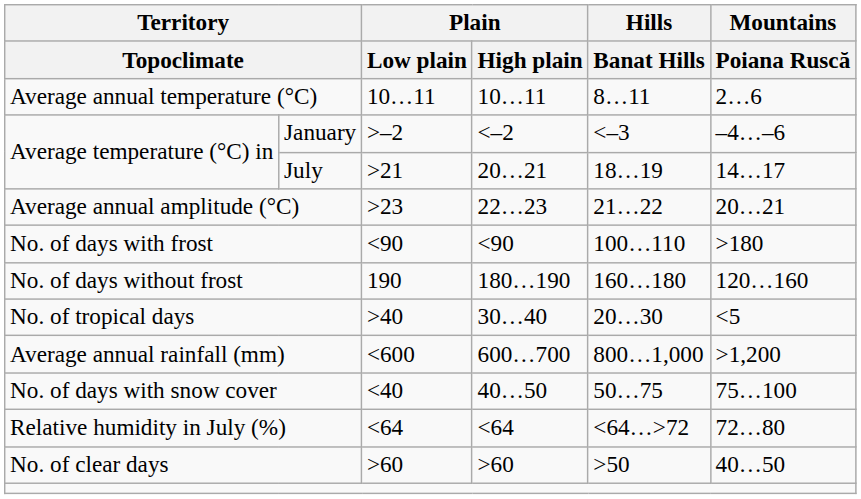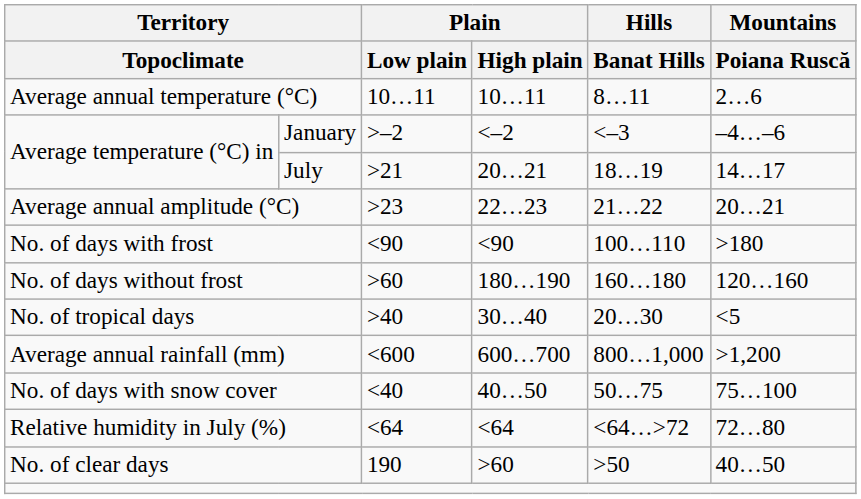 <table class="wikitable">
 <tr>
 <th colspan="2">Territory</th>
 <th colspan="2">Plain</th>
 <th>Hills</th>
 <th>Mountains</th>
 </tr>
 <tr>
 <th colspan="2">Topoclimate</th>
 <th>Low plain</th>
 <th>High plain</th>
 <th>Banat Hills</th>
 <th>Poiana Ruscă</th>
 </tr>
 <tr>
 <td colspan="2">Average annual temperature (°C)</td>
 <td>10…11</td>
 <td>10…11</td>
 <td>8…11</td>
 <td>2…6</td>
 </tr>
 <tr>
 <td rowspan="2">Average temperature (°C) in</td>
 <td>January</td>
 <td>>–2</td>
 <td><–2</td>
 <td><–3</td>
 <td>–4…–6</td>
 </tr>
 <tr>
 <td>July</td>
 <td>>21</td>
 <td>20…21</td>
 <td>18…19</td>
 <td>14…17</td>
 </tr>
 <tr>
 <td colspan="2">Average annual amplitude (°C)</td>
 <td>>23</td>
 <td>22…23</td>
 <td>21…22</td>
 <td>20…21</td>
 </tr>
 <tr>
 <td colspan="2">No. of days with frost</td>
 <td><90</td>
 <td><90</td>
 <td>100…110</td>
 <td>>180</td>
 </tr>
 <tr>
 <td colspan="2">No. of days without frost</td>
-<td>190</td>
+<td>>60</td>
 <td>180…190</td>
 <td>160…180</td>
 <td>120…160</td>
 </tr>
 <tr>
 <td colspan="2">No. of tropical days</td>
 <td>>40</td>
 <td>30…40</td>
 <td>20…30</td>
 <td><5</td>
 </tr>
 <tr>
 <td colspan="2">Average annual rainfall (mm)</td>
 <td><600</td>
 <td>600…700</td>
 <td>800…1,000</td>
 <td>>1,200</td>
 </tr>
 <tr>
 <td colspan="2">No. of days with snow cover</td>
 <td><40</td>
 <td>40…50</td>
 <td>50…75</td>
 <td>75…100</td>
 </tr>
 <tr>
 <td colspan="2">Relative humidity in July (%)</td>
 <td><64</td>
 <td><64</td>
 <td><64…>72</td>
 <td>72…80</td>
 </tr>
 <tr>
 <td colspan="2">No. of clear days</td>
-<td>>60</td>
+<td>190</td>
 <td>>60</td>
 <td>>50</td>
 <td>40…50</td>
 </tr>
 <tr>
 <td colspan="6"></td>
 </tr>
 </table>
